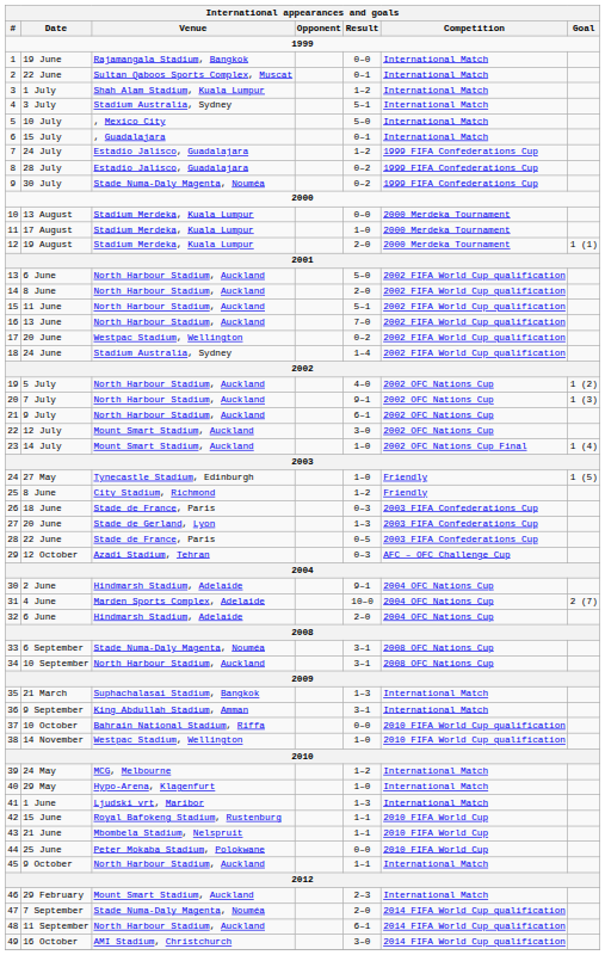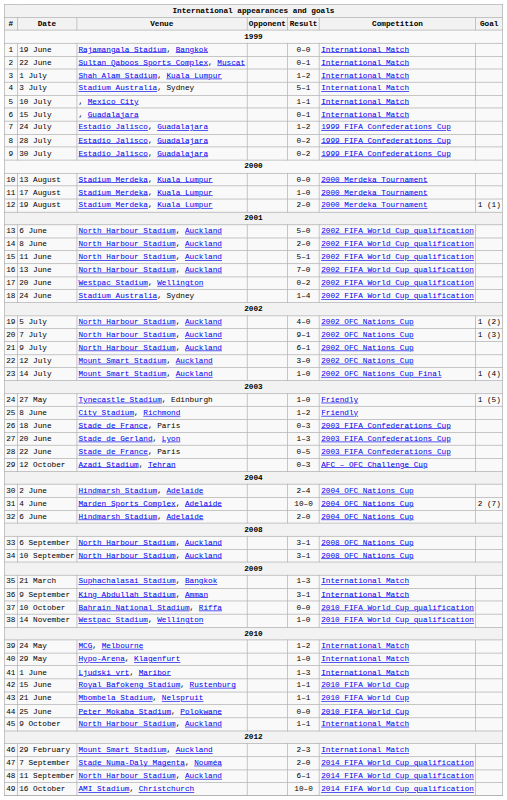 <table class="wikitable collapsible collapsed" style="font-size:90%">
 <tr>
 <th colspan="7"><strong>International appearances and goals</strong></th>
 </tr>
 <tr>
 <th>#</th>
 <th>Date</th>
 <th>Venue</th>
 <th>Opponent</th>
 <th>Result</th>
 <th>Competition</th>
 <th>Goal</th>
 </tr>
 <tr>
 <td colspan=7 align=center><strong>1999</strong></td>
 </tr>
 <tr>
 <td align=center>1</td>
 <td>19 June</td>
 <td><a href='#'>Rajamangala Stadium</a>, <a href='#'>Bangkok</a></td>
 <td></td>
 <td align=center>0–0</td>
 <td><a href='#'>International Match</a></td>
 <td></td>
 </tr>
 <tr>
 <td align=center>2</td>
 <td>22 June</td>
 <td><a href='#'>Sultan Qaboos Sports Complex</a>, <a href='#'>Muscat</a></td>
 <td></td>
 <td align=center>0–1</td>
 <td><a href='#'>International Match</a></td>
 <td></td>
 </tr>
 <tr>
 <td align=center>3</td>
 <td>1 July</td>
 <td><a href='#'>Shah Alam Stadium</a>, <a href='#'>Kuala Lumpur</a></td>
 <td></td>
 <td align=center>1–2</td>
 <td><a href='#'>International Match</a></td>
 <td></td>
 </tr>
 <tr>
 <td align=center>4</td>
 <td>3 July</td>
 <td><a href='#'>Stadium Australia</a>, Sydney</td>
 <td></td>
 <td align=center>5–1</td>
 <td><a href='#'>International Match</a></td>
 <td></td>
 </tr>
 <tr>
 <td align=center>5</td>
 <td>10 July</td>
 <td>, <a href='#'>Mexico City</a></td>
 <td></td>
-<td align=center>5–0</td>
+<td align=center>1–1</td>
 <td><a href='#'>International Match</a></td>
 <td></td>
 </tr>
 <tr>
 <td align=center>6</td>
 <td>15 July</td>
 <td>, <a href='#'>Guadalajara</a></td>
 <td></td>
 <td align=center>0–1</td>
 <td><a href='#'>International Match</a></td>
 <td></td>
 </tr>
 <tr>
 <td align=center>7</td>
 <td>24 July</td>
 <td><a href='#'>Estadio Jalisco</a>, <a href='#'>Guadalajara</a></td>
 <td></td>
 <td align=center>1–2</td>
 <td><a href='#'>1999 FIFA Confederations Cup</a></td>
 <td></td>
 </tr>
 <tr>
 <td align=center>8</td>
 <td>28 July</td>
 <td><a href='#'>Estadio Jalisco</a>, <a href='#'>Guadalajara</a></td>
 <td></td>
 <td align=center>0–2</td>
 <td><a href='#'>1999 FIFA Confederations Cup</a></td>
 <td></td>
 </tr>
 <tr>
 <td align=center>9</td>
 <td>30 July</td>
-<td><a href='#'>Stade Numa-Daly Magenta</a>, <a href='#'>Nouméa</a></td>
+<td><a href='#'>Estadio Jalisco</a>, <a href='#'>Guadalajara</a></td>
 <td></td>
 <td align=center>0–2</td>
 <td><a href='#'>1999 FIFA Confederations Cup</a></td>
 <td></td>
 </tr>
 <tr>
 <td colspan=7 align=center><strong>2000</strong></td>
 </tr>
 <tr>
 <td align=center>10</td>
 <td>13 August</td>
 <td><a href='#'>Stadium Merdeka</a>, <a href='#'>Kuala Lumpur</a></td>
 <td></td>
 <td align=center>0–0</td>
 <td><a href='#'>2000 Merdeka Tournament</a></td>
 <td></td>
 </tr>
 <tr>
 <td align=center>11</td>
 <td>17 August</td>
 <td><a href='#'>Stadium Merdeka</a>, <a href='#'>Kuala Lumpur</a></td>
 <td></td>
 <td align=center>1–0</td>
 <td><a href='#'>2000 Merdeka Tournament</a></td>
 <td></td>
 </tr>
 <tr>
 <td align=center>12</td>
 <td>19 August</td>
 <td><a href='#'>Stadium Merdeka</a>, <a href='#'>Kuala Lumpur</a></td>
 <td></td>
 <td align=center>2–0</td>
 <td><a href='#'>2000 Merdeka Tournament</a></td>
 <td>1 (1)</td>
 </tr>
 <tr>
 <th colspan="7"><strong>2001</strong></th>
 </tr>
 <tr>
 <td align=center>13</td>
 <td>6 June</td>
 <td><a href='#'>North Harbour Stadium</a>, <a href='#'>Auckland</a></td>
 <td></td>
 <td align=center>5–0</td>
 <td><a href='#'>2002 FIFA World Cup qualification</a></td>
 <td></td>
 </tr>
 <tr>
 <td align=center>14</td>
 <td>8 June</td>
 <td><a href='#'>North Harbour Stadium</a>, <a href='#'>Auckland</a></td>
 <td></td>
 <td align=center>2–0</td>
 <td><a href='#'>2002 FIFA World Cup qualification</a></td>
 <td></td>
 </tr>
 <tr>
 <td align=center>15</td>
 <td>11 June</td>
 <td><a href='#'>North Harbour Stadium</a>, <a href='#'>Auckland</a></td>
 <td></td>
 <td align=center>5–1</td>
 <td><a href='#'>2002 FIFA World Cup qualification</a></td>
 <td></td>
 </tr>
 <tr>
 <td align=center>16</td>
 <td>13 June</td>
 <td><a href='#'>North Harbour Stadium</a>, <a href='#'>Auckland</a></td>
 <td></td>
 <td align=center>7–0</td>
 <td><a href='#'>2002 FIFA World Cup qualification</a></td>
 <td></td>
 </tr>
 <tr>
 <td align=center>17</td>
 <td>20 June</td>
 <td><a href='#'>Westpac Stadium</a>, <a href='#'>Wellington</a></td>
 <td></td>
 <td align=center>0–2</td>
 <td><a href='#'>2002 FIFA World Cup qualification</a></td>
 <td></td>
 </tr>
 <tr>
 <td align=center>18</td>
 <td>24 June</td>
 <td><a href='#'>Stadium Australia</a>, Sydney</td>
 <td></td>
 <td align=center>1–4</td>
 <td><a href='#'>2002 FIFA World Cup qualification</a></td>
 <td></td>
 </tr>
 <tr>
 <th colspan="7"><strong>2002</strong></th>
 </tr>
 <tr>
 <td align=center>19</td>
 <td>5 July</td>
 <td><a href='#'>North Harbour Stadium</a>, <a href='#'>Auckland</a></td>
 <td></td>
 <td align=center>4–0</td>
 <td><a href='#'>2002 OFC Nations Cup</a></td>
 <td>1 (2)</td>
 </tr>
 <tr>
 <td align=center>20</td>
 <td>7 July</td>
 <td><a href='#'>North Harbour Stadium</a>, <a href='#'>Auckland</a></td>
 <td></td>
 <td align=center>9–1</td>
 <td><a href='#'>2002 OFC Nations Cup</a></td>
 <td>1 (3)</td>
 </tr>
 <tr>
 <td align=center>21</td>
 <td>9 July</td>
 <td><a href='#'>North Harbour Stadium</a>, <a href='#'>Auckland</a></td>
 <td></td>
 <td align=center>6–1</td>
 <td><a href='#'>2002 OFC Nations Cup</a></td>
 <td></td>
 </tr>
 <tr>
 <td align=center>22</td>
 <td>12 July</td>
 <td><a href='#'>Mount Smart Stadium</a>, <a href='#'>Auckland</a></td>
 <td></td>
 <td align=center>3–0</td>
 <td><a href='#'>2002 OFC Nations Cup</a></td>
 <td></td>
 </tr>
 <tr>
 <td align=center>23</td>
 <td>14 July</td>
 <td><a href='#'>Mount Smart Stadium</a>, <a href='#'>Auckland</a></td>
 <td></td>
 <td align=center>1–0</td>
 <td><a href='#'>2002 OFC Nations Cup Final</a></td>
 <td>1 (4)</td>
 </tr>
 <tr>
 <th colspan="7"><strong>2003</strong></th>
 </tr>
 <tr>
 <td align=center>24</td>
 <td>27 May</td>
 <td><a href='#'>Tynecastle Stadium</a>, Edinburgh</td>
 <td></td>
 <td align=center>1–0</td>
 <td><a href='#'>Friendly</a></td>
 <td>1 (5)</td>
 </tr>
 <tr>
 <td align=center>25</td>
 <td>8 June</td>
 <td><a href='#'>City Stadium</a>, <a href='#'>Richmond</a></td>
 <td></td>
 <td align=center>1–2</td>
 <td><a href='#'>Friendly</a></td>
 <td></td>
 </tr>
 <tr>
 <td align=center>26</td>
 <td>18 June</td>
 <td><a href='#'>Stade de France</a>, Paris</td>
 <td></td>
 <td align=center>0–3</td>
 <td><a href='#'>2003 FIFA Confederations Cup</a></td>
 <td></td>
 </tr>
 <tr>
 <td align=center>27</td>
 <td>20 June</td>
 <td><a href='#'>Stade de Gerland</a>, <a href='#'>Lyon</a></td>
 <td></td>
 <td align=center>1–3</td>
 <td><a href='#'>2003 FIFA Confederations Cup</a></td>
 <td></td>
 </tr>
 <tr>
 <td align=center>28</td>
 <td>22 June</td>
 <td><a href='#'>Stade de France</a>, Paris</td>
 <td></td>
 <td align=center>0–5</td>
 <td><a href='#'>2003 FIFA Confederations Cup</a></td>
 <td></td>
 </tr>
 <tr>
 <td align=center>29</td>
 <td>12 October</td>
 <td><a href='#'>Azadi Stadium</a>, <a href='#'>Tehran</a></td>
 <td></td>
 <td align=center>0–3</td>
 <td><a href='#'>AFC – OFC Challenge Cup</a></td>
 <td></td>
 </tr>
 <tr>
 <th colspan="7"><strong>2004</strong></th>
 </tr>
 <tr>
 <td align=center>30</td>
 <td>2 June</td>
 <td><a href='#'>Hindmarsh Stadium</a>, <a href='#'>Adelaide</a></td>
 <td></td>
-<td align=center>9–1</td>
+<td align=center>2–4</td>
 <td><a href='#'>2004 OFC Nations Cup</a></td>
 <td></td>
 </tr>
 <tr>
 <td align=center>31</td>
 <td>4 June</td>
 <td><a href='#'>Marden Sports Complex</a>, <a href='#'>Adelaide</a></td>
 <td></td>
 <td align=center>10–0</td>
 <td><a href='#'>2004 OFC Nations Cup</a></td>
 <td>2 (7)</td>
 </tr>
 <tr>
 <td align=center>32</td>
 <td>6 June</td>
 <td><a href='#'>Hindmarsh Stadium</a>, <a href='#'>Adelaide</a></td>
 <td></td>
 <td align=center>2–0</td>
 <td><a href='#'>2004 OFC Nations Cup</a></td>
 <td></td>
 </tr>
 <tr>
 <th colspan="7"><strong>2008</strong></th>
 </tr>
 <tr>
 <td align=center>33</td>
 <td>6 September</td>
-<td><a href='#'>Stade Numa-Daly Magenta</a>, <a href='#'>Nouméa</a></td>
+<td><a href='#'>North Harbour Stadium</a>, <a href='#'>Auckland</a></td>
 <td></td>
 <td align=center>3–1</td>
 <td><a href='#'>2008 OFC Nations Cup</a></td>
 <td></td>
 </tr>
 <tr>
 <td align=center>34</td>
 <td>10 September</td>
 <td><a href='#'>North Harbour Stadium</a>, <a href='#'>Auckland</a></td>
 <td></td>
 <td align=center>3–1</td>
 <td><a href='#'>2008 OFC Nations Cup</a></td>
 <td></td>
 </tr>
 <tr>
 <th colspan="7"><strong>2009</strong></th>
 </tr>
 <tr>
 <td align=center>35</td>
 <td>21 March</td>
 <td><a href='#'>Suphachalasai Stadium</a>, <a href='#'>Bangkok</a></td>
 <td></td>
 <td align=center>1–3</td>
 <td><a href='#'>International Match</a></td>
 <td></td>
 </tr>
 <tr>
 <td align=center>36</td>
 <td>9 September</td>
 <td><a href='#'>King Abdullah Stadium</a>, <a href='#'>Amman</a></td>
 <td></td>
 <td align=center>3–1</td>
 <td><a href='#'>International Match</a></td>
 <td></td>
 </tr>
 <tr>
 <td align=center>37</td>
 <td>10 October</td>
 <td><a href='#'>Bahrain National Stadium</a>, <a href='#'>Riffa</a></td>
 <td></td>
 <td align=center>0–0</td>
 <td><a href='#'>2010 FIFA World Cup qualification</a></td>
 <td></td>
 </tr>
 <tr>
 <td align=center>38</td>
 <td>14 November</td>
 <td><a href='#'>Westpac Stadium</a>, <a href='#'>Wellington</a></td>
 <td></td>
 <td align=center>1–0</td>
 <td><a href='#'>2010 FIFA World Cup qualification</a></td>
 <td></td>
 </tr>
 <tr>
 <th colspan="7"><strong>2010</strong></th>
 </tr>
 <tr>
 <td align=center>39</td>
 <td>24 May</td>
 <td><a href='#'>MCG</a>, <a href='#'>Melbourne</a></td>
 <td></td>
 <td align=center>1–2</td>
 <td><a href='#'>International Match</a></td>
 <td></td>
 </tr>
 <tr>
 <td align=center>40</td>
 <td>29 May</td>
 <td><a href='#'>Hypo-Arena</a>, <a href='#'>Klagenfurt</a></td>
 <td></td>
 <td align=center>1–0</td>
 <td><a href='#'>International Match</a></td>
 <td></td>
 </tr>
 <tr>
 <td align=center>41</td>
 <td>1 June</td>
 <td><a href='#'>Ljudski vrt</a>, <a href='#'>Maribor</a></td>
 <td></td>
 <td align=center>1–3</td>
 <td><a href='#'>International Match</a></td>
 <td></td>
 </tr>
 <tr>
 <td align=center>42</td>
 <td>15 June</td>
 <td><a href='#'>Royal Bafokeng Stadium</a>, <a href='#'>Rustenburg</a></td>
 <td></td>
 <td align=center>1–1</td>
 <td><a href='#'>2010 FIFA World Cup</a></td>
 <td></td>
 </tr>
 <tr>
 <td align=center>43</td>
 <td>21 June</td>
 <td><a href='#'>Mbombela Stadium</a>, <a href='#'>Nelspruit</a></td>
 <td></td>
 <td align=center>1–1</td>
 <td><a href='#'>2010 FIFA World Cup</a></td>
 <td></td>
 </tr>
 <tr>
 <td align=center>44</td>
 <td>25 June</td>
 <td><a href='#'>Peter Mokaba Stadium</a>, <a href='#'>Polokwane</a></td>
 <td></td>
 <td align=center>0–0</td>
 <td><a href='#'>2010 FIFA World Cup</a></td>
 <td></td>
 </tr>
 <tr>
 <td align=center>45</td>
 <td>9 October</td>
 <td><a href='#'>North Harbour Stadium</a>, <a href='#'>Auckland</a></td>
 <td></td>
 <td align=center>1–1</td>
 <td><a href='#'>International Match</a></td>
 <td></td>
 </tr>
 <tr>
 <th colspan="7"><strong>2012</strong></th>
 </tr>
 <tr>
 <td align=center>46</td>
 <td>29 February</td>
 <td><a href='#'>Mount Smart Stadium</a>, <a href='#'>Auckland</a></td>
 <td></td>
 <td align=center>2–3</td>
 <td><a href='#'>International Match</a></td>
 <td></td>
 </tr>
 <tr>
 <td align=center>47</td>
 <td>7 September</td>
 <td><a href='#'>Stade Numa-Daly Magenta</a>, <a href='#'>Nouméa</a></td>
 <td></td>
 <td align=center>2–0</td>
 <td><a href='#'>2014 FIFA World Cup qualification</a></td>
 <td></td>
 </tr>
 <tr>
 <td align=center>48</td>
 <td>11 September</td>
 <td><a href='#'>North Harbour Stadium</a>, <a href='#'>Auckland</a></td>
 <td></td>
 <td align=center>6–1</td>
 <td><a href='#'>2014 FIFA World Cup qualification</a></td>
 <td></td>
 </tr>
 <tr>
 <td align=center>49</td>
 <td>16 October</td>
 <td><a href='#'>AMI Stadium</a>, <a href='#'>Christchurch</a></td>
 <td></td>
-<td align=center>3–0</td>
+<td align=center>10–0</td>
 <td><a href='#'>2014 FIFA World Cup qualification</a></td>
 <td></td>
 </tr>
 <tr>
 </tr>
 </table>
